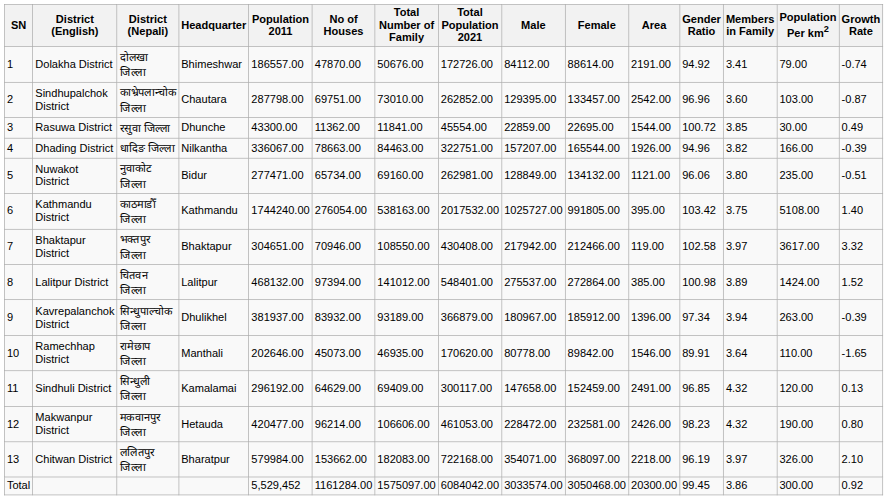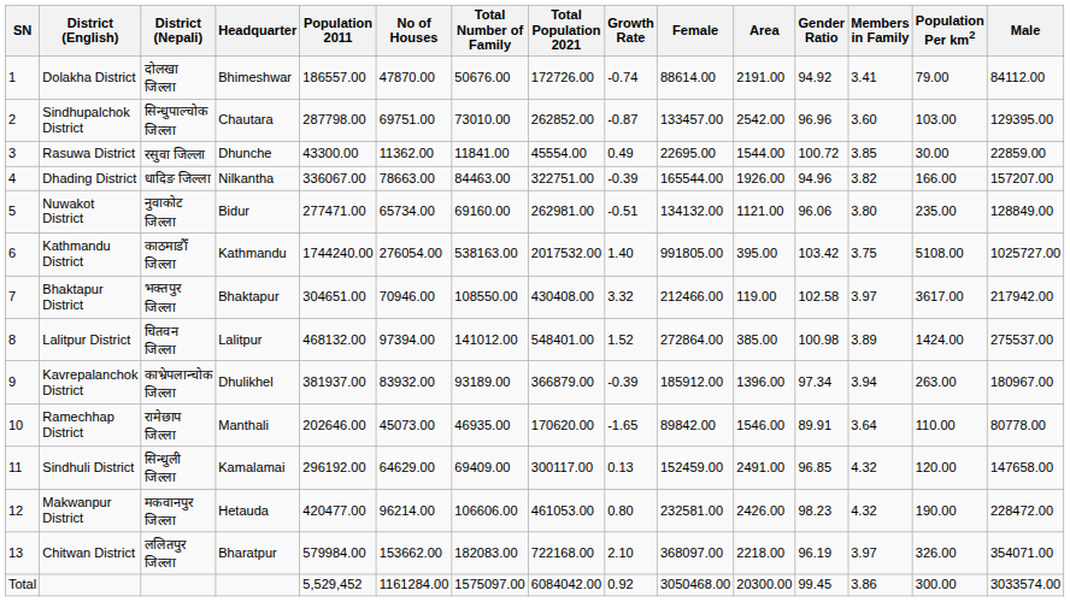 <table class="wikitable sortable">
 <tr>
 <th>SN</th>
 <th>District (English)</th>
 <th>District (Nepali)</th>
 <th>Headquarter</th>
 <th>Population 2011</th>
 <th>No of Houses</th>
 <th>Total Number of Family</th>
 <th>Total Population 2021</th>
-<th>Male</th>
+<th>Growth Rate</th>
 <th>Female</th>
 <th>Area</th>
 <th>Gender Ratio</th>
 <th>Members in Family</th>
 <th>Population Per km<sup>2</sup></th>
-<th>Growth Rate</th>
+<th>Male</th>
 </tr>
 <tr>
 <td>1</td>
 <td>Dolakha District</td>
 <td>दोलखा जिल्ला</td>
 <td>Bhimeshwar</td>
 <td>186557.00</td>
 <td>47870.00</td>
 <td>50676.00</td>
 <td>172726.00</td>
-<td>84112.00</td>
+<td>-0.74</td>
 <td>88614.00</td>
 <td>2191.00</td>
 <td>94.92</td>
 <td>3.41</td>
 <td>79.00</td>
-<td>-0.74</td>
+<td>84112.00</td>
 </tr>
 <tr>
 <td>2</td>
 <td>Sindhupalchok District</td>
-<td>काभ्रेपलान्चोक जिल्ला</td>
+<td>सिन्धुपाल्चोक जिल्ला</td>
 <td>Chautara</td>
 <td>287798.00</td>
 <td>69751.00</td>
 <td>73010.00</td>
 <td>262852.00</td>
-<td>129395.00</td>
+<td>-0.87</td>
 <td>133457.00</td>
 <td>2542.00</td>
 <td>96.96</td>
 <td>3.60</td>
 <td>103.00</td>
-<td>-0.87</td>
+<td>129395.00</td>
 </tr>
 <tr>
 <td>3</td>
 <td>Rasuwa District</td>
 <td>रसुवा जिल्ला</td>
 <td>Dhunche</td>
 <td>43300.00</td>
 <td>11362.00</td>
 <td>11841.00</td>
 <td>45554.00</td>
-<td>22859.00</td>
+<td>0.49</td>
 <td>22695.00</td>
 <td>1544.00</td>
 <td>100.72</td>
 <td>3.85</td>
 <td>30.00</td>
-<td>0.49</td>
+<td>22859.00</td>
 </tr>
 <tr>
 <td>4</td>
 <td>Dhading District</td>
 <td>धादिङ जिल्ला</td>
 <td>Nilkantha</td>
 <td>336067.00</td>
 <td>78663.00</td>
 <td>84463.00</td>
 <td>322751.00</td>
-<td>157207.00</td>
+<td>-0.39</td>
 <td>165544.00</td>
 <td>1926.00</td>
 <td>94.96</td>
 <td>3.82</td>
 <td>166.00</td>
-<td>-0.39</td>
+<td>157207.00</td>
 </tr>
 <tr>
 <td>5</td>
 <td>Nuwakot District</td>
 <td>नुवाकोट जिल्ला</td>
 <td>Bidur</td>
 <td>277471.00</td>
 <td>65734.00</td>
 <td>69160.00</td>
 <td>262981.00</td>
-<td>128849.00</td>
+<td>-0.51</td>
 <td>134132.00</td>
 <td>1121.00</td>
 <td>96.06</td>
 <td>3.80</td>
 <td>235.00</td>
-<td>-0.51</td>
+<td>128849.00</td>
 </tr>
 <tr>
 <td>6</td>
 <td>Kathmandu District</td>
 <td>काठमाडौँ जिल्ला</td>
 <td>Kathmandu</td>
 <td>1744240.00</td>
 <td>276054.00</td>
 <td>538163.00</td>
 <td>2017532.00</td>
-<td>1025727.00</td>
+<td>1.40</td>
 <td>991805.00</td>
 <td>395.00</td>
 <td>103.42</td>
 <td>3.75</td>
 <td>5108.00</td>
-<td>1.40</td>
+<td>1025727.00</td>
 </tr>
 <tr>
 <td>7</td>
 <td>Bhaktapur District</td>
 <td>भक्तपुर जिल्ला</td>
 <td>Bhaktapur</td>
 <td>304651.00</td>
 <td>70946.00</td>
 <td>108550.00</td>
 <td>430408.00</td>
-<td>217942.00</td>
+<td>3.32</td>
 <td>212466.00</td>
 <td>119.00</td>
 <td>102.58</td>
 <td>3.97</td>
 <td>3617.00</td>
-<td>3.32</td>
+<td>217942.00</td>
 </tr>
 <tr>
 <td>8</td>
 <td>Lalitpur District</td>
 <td>चितवन जिल्ला</td>
 <td>Lalitpur</td>
 <td>468132.00</td>
 <td>97394.00</td>
 <td>141012.00</td>
 <td>548401.00</td>
-<td>275537.00</td>
+<td>1.52</td>
 <td>272864.00</td>
 <td>385.00</td>
 <td>100.98</td>
 <td>3.89</td>
 <td>1424.00</td>
-<td>1.52</td>
+<td>275537.00</td>
 </tr>
 <tr>
 <td>9</td>
 <td>Kavrepalanchok District</td>
-<td>सिन्धुपाल्चोक जिल्ला</td>
+<td>काभ्रेपलान्चोक जिल्ला</td>
 <td>Dhulikhel</td>
 <td>381937.00</td>
 <td>83932.00</td>
 <td>93189.00</td>
 <td>366879.00</td>
-<td>180967.00</td>
+<td>-0.39</td>
 <td>185912.00</td>
 <td>1396.00</td>
 <td>97.34</td>
 <td>3.94</td>
 <td>263.00</td>
-<td>-0.39</td>
+<td>180967.00</td>
 </tr>
 <tr>
 <td>10</td>
 <td>Ramechhap District</td>
 <td>रामेछाप जिल्ला</td>
 <td>Manthali</td>
 <td>202646.00</td>
 <td>45073.00</td>
 <td>46935.00</td>
 <td>170620.00</td>
-<td>80778.00</td>
+<td>-1.65</td>
 <td>89842.00</td>
 <td>1546.00</td>
 <td>89.91</td>
 <td>3.64</td>
 <td>110.00</td>
-<td>-1.65</td>
+<td>80778.00</td>
 </tr>
 <tr>
 <td>11</td>
 <td>Sindhuli District</td>
 <td>सिन्धुली जिल्ला</td>
 <td>Kamalamai</td>
 <td>296192.00</td>
 <td>64629.00</td>
 <td>69409.00</td>
 <td>300117.00</td>
-<td>147658.00</td>
+<td>0.13</td>
 <td>152459.00</td>
 <td>2491.00</td>
 <td>96.85</td>
 <td>4.32</td>
 <td>120.00</td>
-<td>0.13</td>
+<td>147658.00</td>
 </tr>
 <tr>
 <td>12</td>
 <td>Makwanpur District</td>
 <td>मकवानपुर जिल्ला</td>
 <td>Hetauda</td>
 <td>420477.00</td>
 <td>96214.00</td>
 <td>106606.00</td>
 <td>461053.00</td>
-<td>228472.00</td>
+<td>0.80</td>
 <td>232581.00</td>
 <td>2426.00</td>
 <td>98.23</td>
 <td>4.32</td>
 <td>190.00</td>
-<td>0.80</td>
+<td>228472.00</td>
 </tr>
 <tr>
 <td>13</td>
 <td>Chitwan District</td>
 <td>ललितपुर जिल्ला</td>
 <td>Bharatpur</td>
 <td>579984.00</td>
 <td>153662.00</td>
 <td>182083.00</td>
 <td>722168.00</td>
-<td>354071.00</td>
+<td>2.10</td>
 <td>368097.00</td>
 <td>2218.00</td>
 <td>96.19</td>
 <td>3.97</td>
 <td>326.00</td>
-<td>2.10</td>
+<td>354071.00</td>
 </tr>
 <tr>
 <td>Total</td>
 <td></td>
 <td></td>
 <td></td>
 <td>5,529,452</td>
 <td>1161284.00</td>
 <td>1575097.00</td>
 <td>6084042.00</td>
-<td>3033574.00</td>
+<td>0.92</td>
 <td>3050468.00</td>
 <td>20300.00</td>
 <td>99.45</td>
 <td>3.86</td>
 <td>300.00</td>
-<td>0.92</td>
+<td>3033574.00</td>
 </tr>
 </table>
